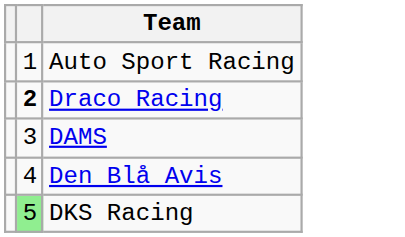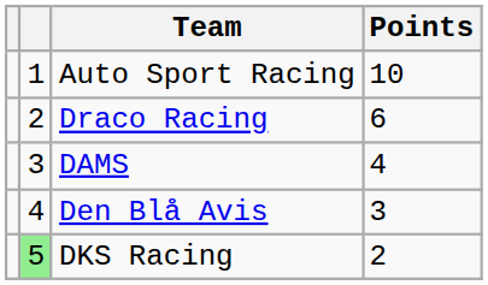 <table class="wikitable" style="font-size: 85%;">
 <tr>
 <th></th>
 <th></th>
 <th>Team</th>
+<th>Points</th>
 </tr>
 <tr>
 <td align="left"></td>
 <td align="center">1</td>
 <td> Auto Sport Racing</td>
+<td>10</td>
 </tr>
 <tr>
 <td align="left"></td>
-<td align="center"><strong>2</strong></td>
+<td align="center">2</td>
 <td> <a href='#'>Draco Racing</a></td>
+<td>6</td>
 </tr>
 <tr>
 <td align="left"></td>
 <td align="center">3</td>
 <td> <a href='#'>DAMS</a></td>
+<td>4</td>
 </tr>
 <tr>
 <td align="left"></td>
 <td align="center">4</td>
 <td> <a href='#'>Den Blå Avis</a></td>
+<td>3</td>
 </tr>
 <tr>
 <td align="left"></td>
 <td align="center" style="background: lightgreen;">5</td>
 <td> DKS Racing</td>
+<td>2</td>
 </tr>
 </table>
